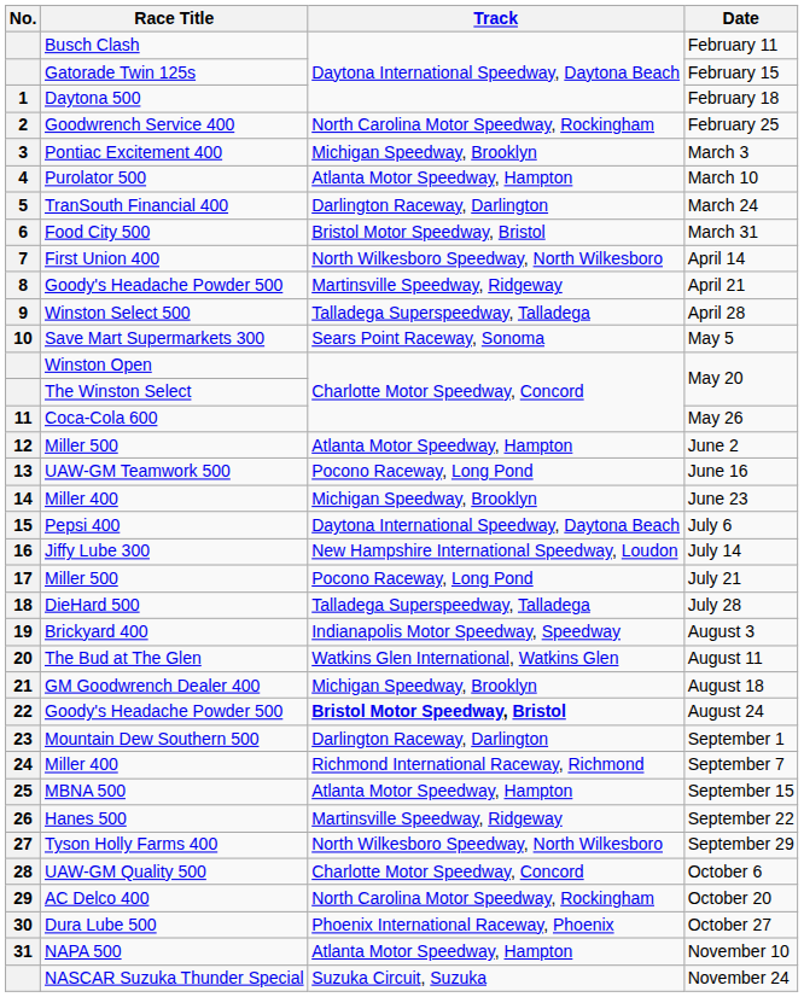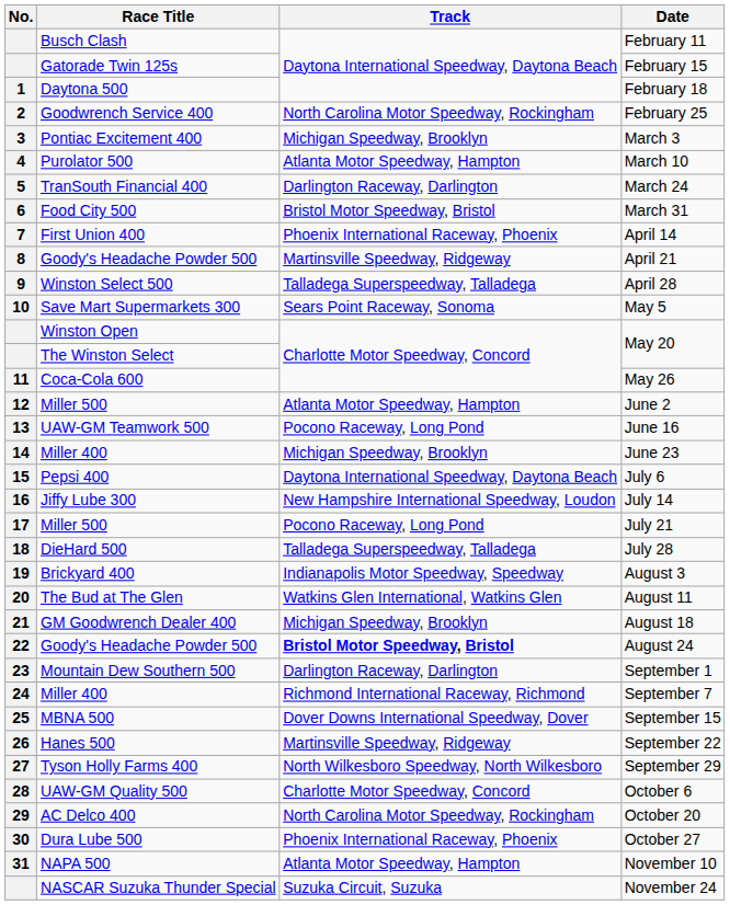 <table class="wikitable" style="font-size:85%;">
 <tr>
 <th>No.</th>
 <th>Race Title</th>
 <th><a href='#'>Track</a></th>
 <th>Date</th>
 </tr>
 <tr>
 <th></th>
 <td><a href='#'>Busch Clash</a></td>
 <td rowspan=3><a href='#'>Daytona International Speedway</a>, <a href='#'>Daytona Beach</a></td>
 <td>February 11</td>
 </tr>
 <tr>
 <th></th>
 <td><a href='#'>Gatorade Twin 125s</a></td>
 <td>February 15</td>
 </tr>
 <tr>
 <th>1</th>
 <td><a href='#'>Daytona 500</a></td>
 <td>February 18</td>
 </tr>
 <tr>
 <th>2</th>
 <td><a href='#'>Goodwrench Service 400</a></td>
 <td><a href='#'>North Carolina Motor Speedway</a>, <a href='#'>Rockingham</a></td>
 <td>February 25</td>
 </tr>
 <tr>
 <th>3</th>
 <td><a href='#'>Pontiac Excitement 400</a></td>
 <td><a href='#'>Michigan Speedway</a>, <a href='#'>Brooklyn</a></td>
 <td>March 3</td>
 </tr>
 <tr>
 <th>4</th>
 <td><a href='#'>Purolator 500</a></td>
 <td><a href='#'>Atlanta Motor Speedway</a>, <a href='#'>Hampton</a></td>
 <td>March 10</td>
 </tr>
 <tr>
 <th>5</th>
 <td><a href='#'>TranSouth Financial 400</a></td>
 <td><a href='#'>Darlington Raceway</a>, <a href='#'>Darlington</a></td>
 <td>March 24</td>
 </tr>
 <tr>
 <th>6</th>
 <td><a href='#'>Food City 500</a></td>
 <td><a href='#'>Bristol Motor Speedway</a>, <a href='#'>Bristol</a></td>
 <td>March 31</td>
 </tr>
 <tr>
 <th>7</th>
 <td><a href='#'>First Union 400</a></td>
-<td><a href='#'>North Wilkesboro Speedway</a>, <a href='#'>North Wilkesboro</a></td>
+<td><a href='#'>Phoenix International Raceway</a>, <a href='#'>Phoenix</a></td>
 <td>April 14</td>
 </tr>
 <tr>
 <th>8</th>
 <td><a href='#'>Goody's Headache Powder 500</a></td>
 <td><a href='#'>Martinsville Speedway</a>, <a href='#'>Ridgeway</a></td>
 <td>April 21</td>
 </tr>
 <tr>
 <th>9</th>
 <td><a href='#'>Winston Select 500</a></td>
 <td><a href='#'>Talladega Superspeedway</a>, <a href='#'>Talladega</a></td>
 <td>April 28</td>
 </tr>
 <tr>
 <th>10</th>
 <td><a href='#'>Save Mart Supermarkets 300</a></td>
 <td><a href='#'>Sears Point Raceway</a>, <a href='#'>Sonoma</a></td>
 <td>May 5</td>
 </tr>
 <tr>
 <th></th>
 <td><a href='#'>Winston Open</a></td>
 <td rowspan=3><a href='#'>Charlotte Motor Speedway</a>, <a href='#'>Concord</a></td>
 <td rowspan=2>May 20</td>
 </tr>
 <tr>
 <th></th>
 <td><a href='#'>The Winston Select</a></td>
 </tr>
 <tr>
 <th>11</th>
 <td><a href='#'>Coca-Cola 600</a></td>
 <td>May 26</td>
 </tr>
 <tr>
 <th>12</th>
 <td><a href='#'>Miller 500</a></td>
 <td><a href='#'>Atlanta Motor Speedway</a>, <a href='#'>Hampton</a></td>
 <td>June 2</td>
 </tr>
 <tr>
 <th>13</th>
 <td><a href='#'>UAW-GM Teamwork 500</a></td>
 <td><a href='#'>Pocono Raceway</a>, <a href='#'>Long Pond</a></td>
 <td>June 16</td>
 </tr>
 <tr>
 <th>14</th>
 <td><a href='#'>Miller 400</a></td>
 <td><a href='#'>Michigan Speedway</a>, <a href='#'>Brooklyn</a></td>
 <td>June 23</td>
 </tr>
 <tr>
 <th>15</th>
 <td><a href='#'>Pepsi 400</a></td>
 <td><a href='#'>Daytona International Speedway</a>, <a href='#'>Daytona Beach</a></td>
 <td>July 6</td>
 </tr>
 <tr>
 <th>16</th>
 <td><a href='#'>Jiffy Lube 300</a></td>
 <td><a href='#'>New Hampshire International Speedway</a>, <a href='#'>Loudon</a></td>
 <td>July 14</td>
 </tr>
 <tr>
 <th>17</th>
 <td><a href='#'>Miller 500</a></td>
 <td><a href='#'>Pocono Raceway</a>, <a href='#'>Long Pond</a></td>
 <td>July 21</td>
 </tr>
 <tr>
 <th>18</th>
 <td><a href='#'>DieHard 500</a></td>
 <td><a href='#'>Talladega Superspeedway</a>, <a href='#'>Talladega</a></td>
 <td>July 28</td>
 </tr>
 <tr>
 <th>19</th>
 <td><a href='#'>Brickyard 400</a></td>
 <td><a href='#'>Indianapolis Motor Speedway</a>, <a href='#'>Speedway</a></td>
 <td>August 3</td>
 </tr>
 <tr>
 <th>20</th>
 <td><a href='#'>The Bud at The Glen</a></td>
 <td><a href='#'>Watkins Glen International</a>, <a href='#'>Watkins Glen</a></td>
 <td>August 11</td>
 </tr>
 <tr>
 <th>21</th>
 <td><a href='#'>GM Goodwrench Dealer 400</a></td>
 <td><a href='#'>Michigan Speedway</a>, <a href='#'>Brooklyn</a></td>
 <td>August 18</td>
 </tr>
 <tr>
 <th>22</th>
 <td><a href='#'>Goody's Headache Powder 500</a></td>
 <td><strong><a href='#'>Bristol Motor Speedway</a>, <a href='#'>Bristol</a></strong></td>
 <td>August 24</td>
 </tr>
 <tr>
 <th>23</th>
 <td><a href='#'>Mountain Dew Southern 500</a></td>
 <td><a href='#'>Darlington Raceway</a>, <a href='#'>Darlington</a></td>
 <td>September 1</td>
 </tr>
 <tr>
 <th>24</th>
 <td><a href='#'>Miller 400</a></td>
 <td><a href='#'>Richmond International Raceway</a>, <a href='#'>Richmond</a></td>
 <td>September 7</td>
 </tr>
 <tr>
 <th>25</th>
 <td><a href='#'>MBNA 500</a></td>
-<td><a href='#'>Atlanta Motor Speedway</a>, <a href='#'>Hampton</a></td>
+<td><a href='#'>Dover Downs International Speedway</a>, <a href='#'>Dover</a></td>
 <td>September 15</td>
 </tr>
 <tr>
 <th>26</th>
 <td><a href='#'>Hanes 500</a></td>
 <td><a href='#'>Martinsville Speedway</a>, <a href='#'>Ridgeway</a></td>
 <td>September 22</td>
 </tr>
 <tr>
 <th>27</th>
 <td><a href='#'>Tyson Holly Farms 400</a></td>
 <td><a href='#'>North Wilkesboro Speedway</a>, <a href='#'>North Wilkesboro</a></td>
 <td>September 29</td>
 </tr>
 <tr>
 <th>28</th>
 <td><a href='#'>UAW-GM Quality 500</a></td>
 <td><a href='#'>Charlotte Motor Speedway</a>, <a href='#'>Concord</a></td>
 <td>October 6</td>
 </tr>
 <tr>
 <th>29</th>
 <td><a href='#'>AC Delco 400</a></td>
 <td><a href='#'>North Carolina Motor Speedway</a>, <a href='#'>Rockingham</a></td>
 <td>October 20</td>
 </tr>
 <tr>
 <th>30</th>
 <td><a href='#'>Dura Lube 500</a></td>
 <td><a href='#'>Phoenix International Raceway</a>, <a href='#'>Phoenix</a></td>
 <td>October 27</td>
 </tr>
 <tr>
 <th>31</th>
 <td><a href='#'>NAPA 500</a></td>
 <td><a href='#'>Atlanta Motor Speedway</a>, <a href='#'>Hampton</a></td>
 <td>November 10</td>
 </tr>
 <tr>
 <th></th>
 <td><a href='#'>NASCAR Suzuka Thunder Special</a></td>
 <td><a href='#'>Suzuka Circuit</a>, <a href='#'>Suzuka</a></td>
 <td>November 24</td>
 </tr>
 </table>
